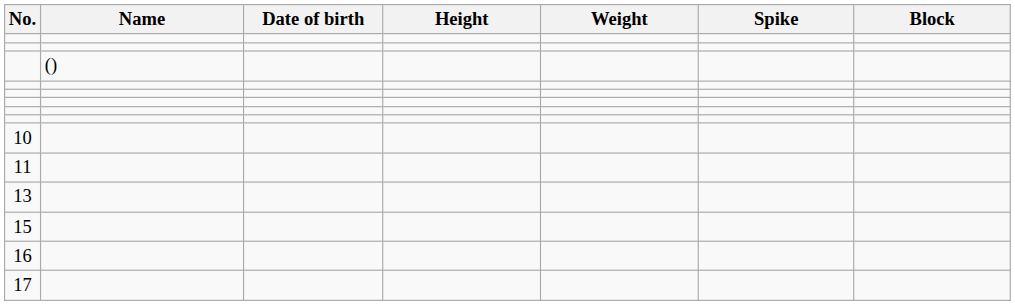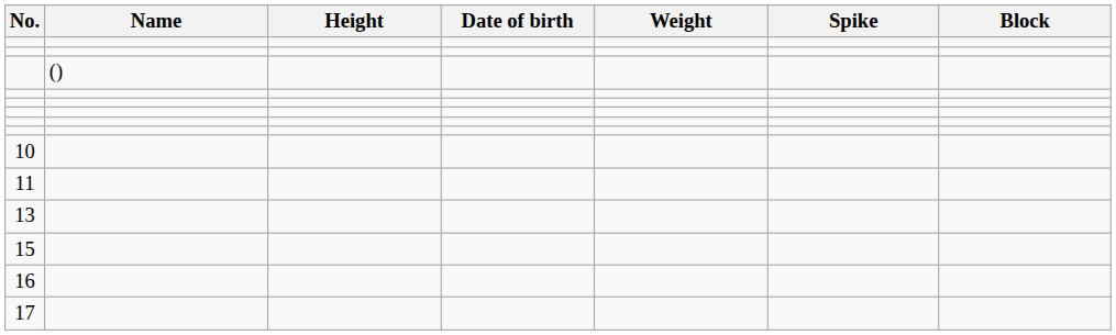 <table class="wikitable sortable" style="text-align:center;">
 <tr>
 <th>No.</th>
 <th style="width:12em">Name</th>
+<th style="width:9em">Height</th>
 <th style="width:8em">Date of birth</th>
-<th style="width:9em">Height</th>
 <th style="width:9em">Weight</th>
 <th style="width:9em">Spike</th>
 <th style="width:9em">Block</th>
 </tr>
 <tr>
 <td></td>
 <td align=left></td>
+<td></td>
 <td align=right></td>
-<td></td>
 <td></td>
 <td></td>
 <td></td>
 </tr>
 <tr>
 <td></td>
 <td align=left> </td>
+<td></td>
 <td align=right></td>
-<td></td>
 <td></td>
 <td></td>
 <td></td>
 </tr>
 <tr>
 <td></td>
 <td align=left>  ()</td>
+<td></td>
 <td align=right></td>
-<td></td>
 <td></td>
 <td></td>
 <td></td>
 </tr>
 <tr>
 <td></td>
 <td align=left> </td>
+<td></td>
 <td align=right></td>
-<td></td>
 <td></td>
 <td></td>
 <td></td>
 </tr>
 <tr>
 <td></td>
 <td align=left> </td>
+<td></td>
 <td align=right></td>
-<td></td>
 <td></td>
 <td></td>
 <td></td>
 </tr>
 <tr>
 <td></td>
 <td align=left> </td>
+<td></td>
 <td align=right></td>
-<td></td>
 <td></td>
 <td></td>
 <td></td>
 </tr>
 <tr>
 <td></td>
 <td align=left></td>
+<td></td>
 <td align=right></td>
-<td></td>
 <td></td>
 <td></td>
 <td></td>
 </tr>
 <tr>
 <td></td>
 <td align=left> </td>
+<td></td>
 <td align=right></td>
-<td></td>
 <td></td>
 <td></td>
 <td></td>
 </tr>
 <tr>
 <td>10</td>
 <td align=left> </td>
+<td></td>
 <td align=right></td>
-<td></td>
 <td></td>
 <td></td>
 <td></td>
 </tr>
 <tr>
 <td>11</td>
 <td align=left> </td>
+<td></td>
 <td align=right></td>
-<td></td>
 <td></td>
 <td></td>
 <td></td>
 </tr>
 <tr>
 <td>13</td>
 <td align=left> </td>
+<td></td>
 <td align=right></td>
-<td></td>
 <td></td>
 <td></td>
 <td></td>
 </tr>
 <tr>
 <td>15</td>
 <td align=left> </td>
+<td></td>
 <td align=right></td>
-<td></td>
 <td></td>
 <td></td>
 <td></td>
 </tr>
 <tr>
 <td>16</td>
 <td align=left> </td>
+<td></td>
 <td align=right></td>
-<td></td>
 <td></td>
 <td></td>
 <td></td>
 </tr>
 <tr>
 <td>17</td>
 <td align=left> </td>
+<td></td>
 <td align=right></td>
-<td></td>
 <td></td>
 <td></td>
 <td></td>
 </tr>
 </table>
